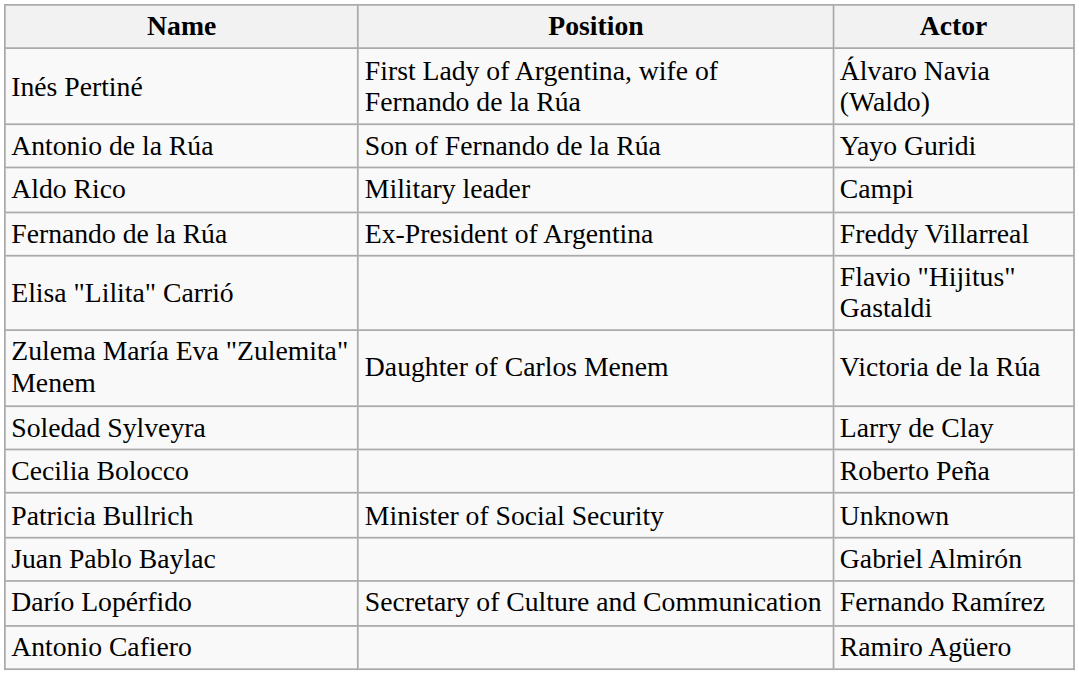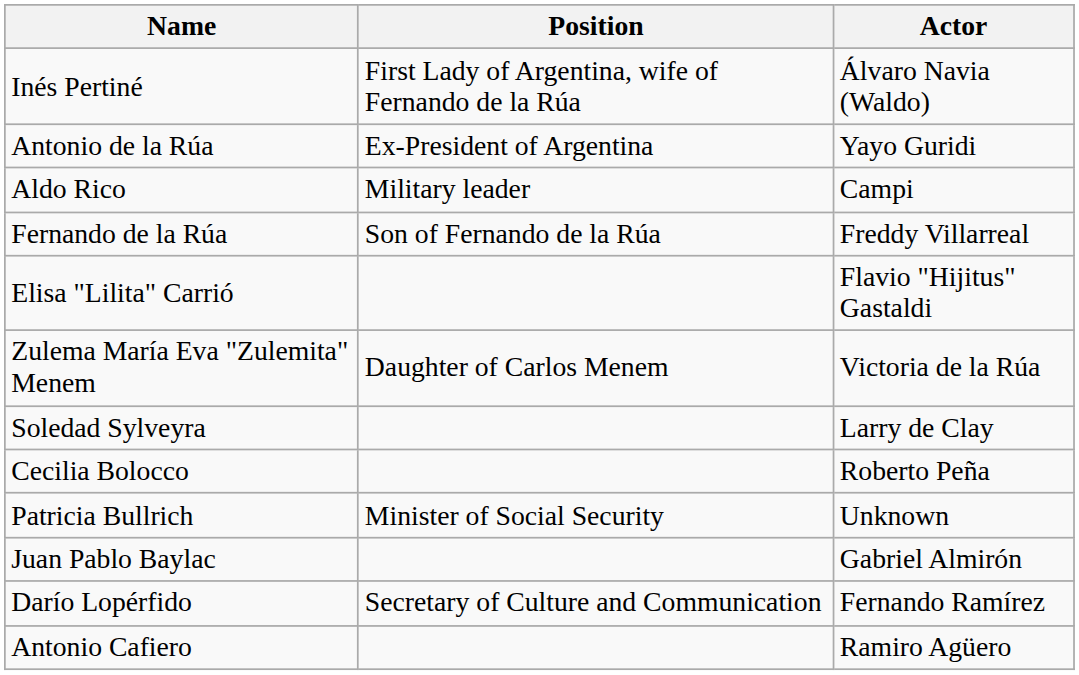 <table class="wikitable" style="width:70%">
 <tr>
 <th>Name</th>
 <th>Position</th>
 <th>Actor</th>
 </tr>
 <tr>
 <td>Inés Pertiné</td>
 <td>First Lady of Argentina, wife of Fernando de la Rúa</td>
 <td>Álvaro Navia (Waldo)</td>
 </tr>
 <tr>
 <td>Antonio de la Rúa</td>
-<td>Son of Fernando de la Rúa</td>
+<td>Ex-President of Argentina</td>
 <td>Yayo Guridi</td>
 </tr>
 <tr>
 <td>Aldo Rico</td>
 <td>Military leader</td>
 <td>Campi</td>
 </tr>
 <tr>
 <td>Fernando de la Rúa</td>
-<td>Ex-President of Argentina</td>
+<td>Son of Fernando de la Rúa</td>
 <td>Freddy Villarreal</td>
 </tr>
 <tr>
 <td>Elisa "Lilita" Carrió</td>
 <td></td>
 <td>Flavio "Hijitus" Gastaldi</td>
 </tr>
 <tr>
 <td>Zulema María Eva "Zulemita" Menem</td>
 <td>Daughter of Carlos Menem</td>
 <td>Victoria de la Rúa</td>
 </tr>
 <tr>
 <td>Soledad Sylveyra</td>
 <td></td>
 <td>Larry de Clay</td>
 </tr>
 <tr>
 <td>Cecilia Bolocco</td>
 <td></td>
 <td>Roberto Peña</td>
 </tr>
 <tr>
 <td>Patricia Bullrich</td>
 <td>Minister of Social Security</td>
 <td>Unknown</td>
 </tr>
 <tr>
 <td>Juan Pablo Baylac</td>
 <td></td>
 <td>Gabriel Almirón</td>
 </tr>
 <tr>
 <td>Darío Lopérfido</td>
 <td>Secretary of Culture and Communication</td>
 <td>Fernando Ramírez</td>
 </tr>
 <tr>
 <td>Antonio Cafiero</td>
 <td></td>
 <td>Ramiro Agüero</td>
 </tr>
 </table>
